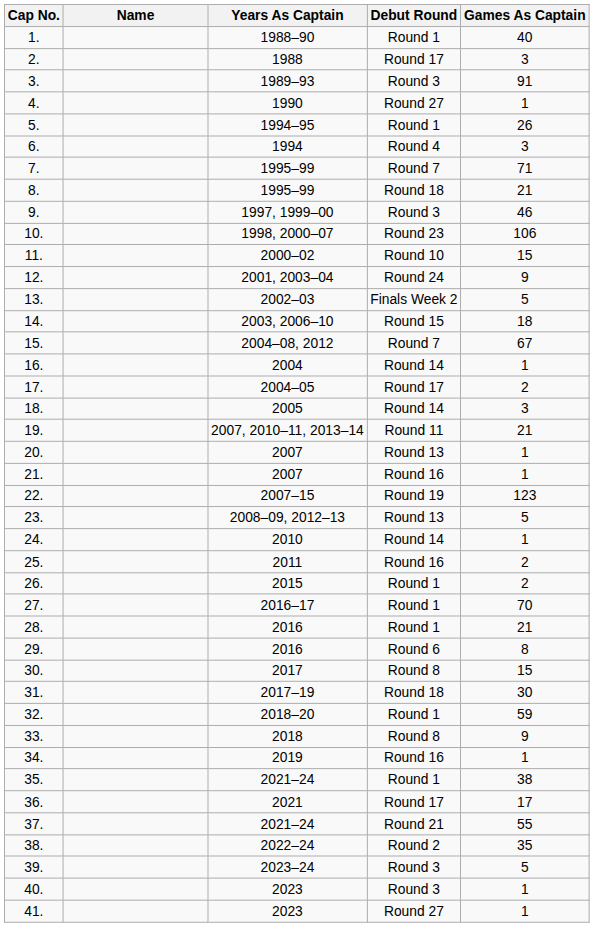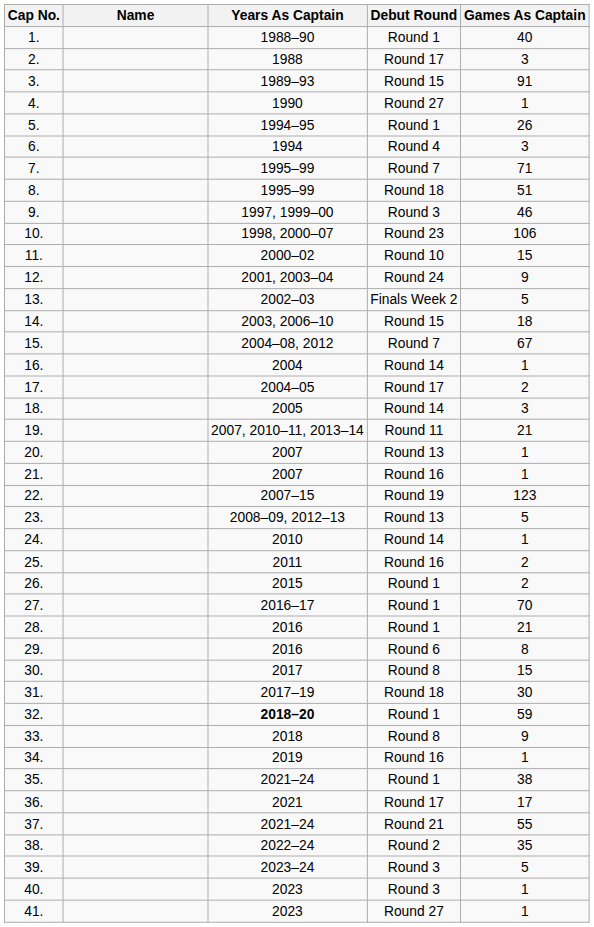 <table class="wikitable sortable" style="text-align: center; font-size:90%">
 <tr>
 <th>Cap No.</th>
 <th style="width:10em">Name</th>
 <th>Years As Captain</th>
 <th>Debut Round</th>
 <th>Games As Captain</th>
 </tr>
 <tr>
 <td>1.</td>
 <td></td>
 <td>1988–90</td>
 <td>Round 1</td>
 <td>40</td>
 </tr>
 <tr>
 <td>2.</td>
 <td></td>
 <td>1988</td>
 <td>Round 17</td>
 <td>3</td>
 </tr>
 <tr>
 <td>3.</td>
 <td></td>
 <td>1989–93</td>
-<td>Round 3</td>
+<td>Round 15</td>
 <td>91</td>
 </tr>
 <tr>
 <td>4.</td>
 <td></td>
 <td>1990</td>
 <td>Round 27</td>
 <td>1</td>
 </tr>
 <tr>
 <td>5.</td>
 <td></td>
 <td>1994–95</td>
 <td>Round 1</td>
 <td>26</td>
 </tr>
 <tr>
 <td>6.</td>
 <td></td>
 <td>1994</td>
 <td>Round 4</td>
 <td>3</td>
 </tr>
 <tr>
 <td>7.</td>
 <td></td>
 <td>1995–99</td>
 <td>Round 7</td>
 <td>71</td>
 </tr>
 <tr>
 <td>8.</td>
 <td></td>
 <td>1995–99</td>
 <td>Round 18</td>
-<td>21</td>
+<td>51</td>
 </tr>
 <tr>
 <td>9.</td>
 <td></td>
 <td>1997, 1999–00</td>
 <td>Round 3</td>
 <td>46</td>
 </tr>
 <tr>
 <td>10.</td>
 <td></td>
 <td>1998, 2000–07</td>
 <td>Round 23</td>
 <td>106</td>
 </tr>
 <tr>
 <td>11.</td>
 <td></td>
 <td>2000–02</td>
 <td>Round 10</td>
 <td>15</td>
 </tr>
 <tr>
 <td>12.</td>
 <td></td>
 <td>2001, 2003–04</td>
 <td>Round 24</td>
 <td>9</td>
 </tr>
 <tr>
 <td>13.</td>
 <td></td>
 <td>2002–03</td>
 <td>Finals Week 2</td>
 <td>5</td>
 </tr>
 <tr>
 <td>14.</td>
 <td></td>
 <td>2003, 2006–10</td>
 <td>Round 15</td>
 <td>18</td>
 </tr>
 <tr>
 <td>15.</td>
 <td></td>
 <td>2004–08, 2012</td>
 <td>Round 7</td>
 <td>67</td>
 </tr>
 <tr>
 <td>16.</td>
 <td></td>
 <td>2004</td>
 <td>Round 14</td>
 <td>1</td>
 </tr>
 <tr>
 <td>17.</td>
 <td></td>
 <td>2004–05</td>
 <td>Round 17</td>
 <td>2</td>
 </tr>
 <tr>
 <td>18.</td>
 <td></td>
 <td>2005</td>
 <td>Round 14</td>
 <td>3</td>
 </tr>
 <tr>
 <td>19.</td>
 <td></td>
 <td>2007, 2010–11, 2013–14</td>
 <td>Round 11</td>
 <td>21</td>
 </tr>
 <tr>
 <td>20.</td>
 <td></td>
 <td>2007</td>
 <td>Round 13</td>
 <td>1</td>
 </tr>
 <tr>
 <td>21.</td>
 <td></td>
 <td>2007</td>
 <td>Round 16</td>
 <td>1</td>
 </tr>
 <tr>
 <td>22.</td>
 <td></td>
 <td>2007–15</td>
 <td>Round 19</td>
 <td>123</td>
 </tr>
 <tr>
 <td>23.</td>
 <td></td>
 <td>2008–09, 2012–13</td>
 <td>Round 13</td>
 <td>5</td>
 </tr>
 <tr>
 <td>24.</td>
 <td></td>
 <td>2010</td>
 <td>Round 14</td>
 <td>1</td>
 </tr>
 <tr>
 <td>25.</td>
 <td></td>
 <td>2011</td>
 <td>Round 16</td>
 <td>2</td>
 </tr>
 <tr>
 <td>26.</td>
 <td></td>
 <td>2015</td>
 <td>Round 1</td>
 <td>2</td>
 </tr>
 <tr>
 <td>27.</td>
 <td></td>
 <td>2016–17</td>
 <td>Round 1</td>
 <td>70</td>
 </tr>
 <tr>
 <td>28.</td>
 <td></td>
 <td>2016</td>
 <td>Round 1</td>
 <td>21</td>
 </tr>
 <tr>
 <td>29.</td>
 <td></td>
 <td>2016</td>
 <td>Round 6</td>
 <td>8</td>
 </tr>
 <tr>
 <td>30.</td>
 <td></td>
 <td>2017</td>
 <td>Round 8</td>
 <td>15</td>
 </tr>
 <tr>
 <td>31.</td>
 <td></td>
 <td>2017–19</td>
 <td>Round 18</td>
 <td>30</td>
 </tr>
 <tr>
 <td>32.</td>
 <td></td>
-<td>2018–20</td>
+<td><strong>2018–20</strong></td>
 <td>Round 1</td>
 <td>59</td>
 </tr>
 <tr>
 <td>33.</td>
 <td></td>
 <td>2018</td>
 <td>Round 8</td>
 <td>9</td>
 </tr>
 <tr>
 <td>34.</td>
 <td></td>
 <td>2019</td>
 <td>Round 16</td>
 <td>1</td>
 </tr>
 <tr>
 <td>35.</td>
 <td></td>
 <td>2021–24</td>
 <td>Round 1</td>
 <td>38</td>
 </tr>
 <tr>
 <td>36.</td>
 <td></td>
 <td>2021</td>
 <td>Round 17</td>
 <td>17</td>
 </tr>
 <tr>
 <td>37.</td>
 <td></td>
 <td>2021–24</td>
 <td>Round 21</td>
 <td>55</td>
 </tr>
 <tr>
 <td>38.</td>
 <td></td>
 <td>2022–24</td>
 <td>Round 2</td>
 <td>35</td>
 </tr>
 <tr>
 <td>39.</td>
 <td></td>
 <td>2023–24</td>
 <td>Round 3</td>
 <td>5</td>
 </tr>
 <tr>
 <td>40.</td>
 <td></td>
 <td>2023</td>
 <td>Round 3</td>
 <td>1</td>
 </tr>
 <tr>
 <td>41.</td>
 <td></td>
 <td>2023</td>
 <td>Round 27</td>
 <td>1</td>
 </tr>
 </table>
